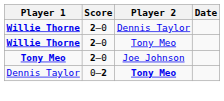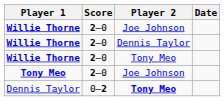 <table class="wikitable" style="text-align: center">
 <tr>
 <th>Player 1</th>
 <th>Score</th>
 <th>Player 2</th>
 <th>Date</th>
+</tr>
+<tr>
+<td> <strong><a href='#'>Willie Thorne</a></strong></td>
+<td><strong>2</strong>–0</td>
+<td> <a href='#'>Joe Johnson</a></td>
+<td></td>
 </tr>
 <tr>
 <td> <strong><a href='#'>Willie Thorne</a></strong></td>
 <td><strong>2</strong>–0</td>
 <td> <a href='#'>Dennis Taylor</a></td>
 <td></td>
 </tr>
 <tr>
 <td> <strong><a href='#'>Willie Thorne</a></strong></td>
 <td><strong>2</strong>–0</td>
 <td> <a href='#'>Tony Meo</a></td>
 <td></td>
 </tr>
 <tr>
 <td> <strong><a href='#'>Tony Meo</a></strong></td>
 <td><strong>2</strong>–0</td>
 <td> <a href='#'>Joe Johnson</a></td>
 <td></td>
 </tr>
 <tr>
 <td> <a href='#'>Dennis Taylor</a></td>
 <td>0–<strong>2</strong></td>
 <td> <strong><a href='#'>Tony Meo</a></strong></td>
 <td></td>
 </tr>
 </table>
